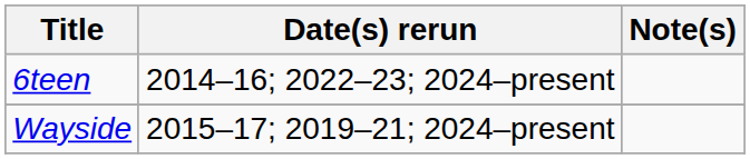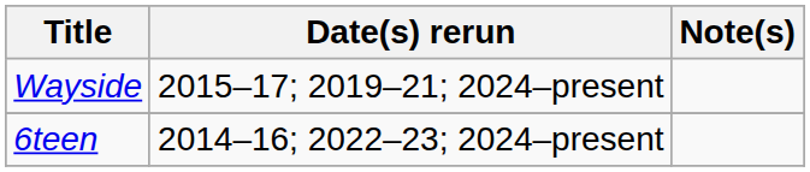 <table class="wikitable plainrowheaders sortable" style="text-align:center;">
 <tr>
 <th scope="col">Title</th>
 <th scope="col">Date(s) rerun</th>
 <th class="unsortable">Note(s)</th>
 </tr>
 <tr>
-<td scope="row" style="text-align:left;"><em><a href='#'>6teen</a></em></td>
-<td>2014–16; 2022–23; 2024–present</td>
+<td scope="row" style="text-align:left;"><em><a href='#'>Wayside</a></em></td>
+<td>2015–17; 2019–21; 2024–present</td>
 <td></td>
 </tr>
 <tr>
 </tr>
 <tr>
-<td scope="row" style="text-align:left;"><em><a href='#'>Wayside</a></em></td>
-<td>2015–17; 2019–21; 2024–present</td>
+<td scope="row" style="text-align:left;"><em><a href='#'>6teen</a></em></td>
+<td>2014–16; 2022–23; 2024–present</td>
 <td></td>
 </tr>
 </table>
